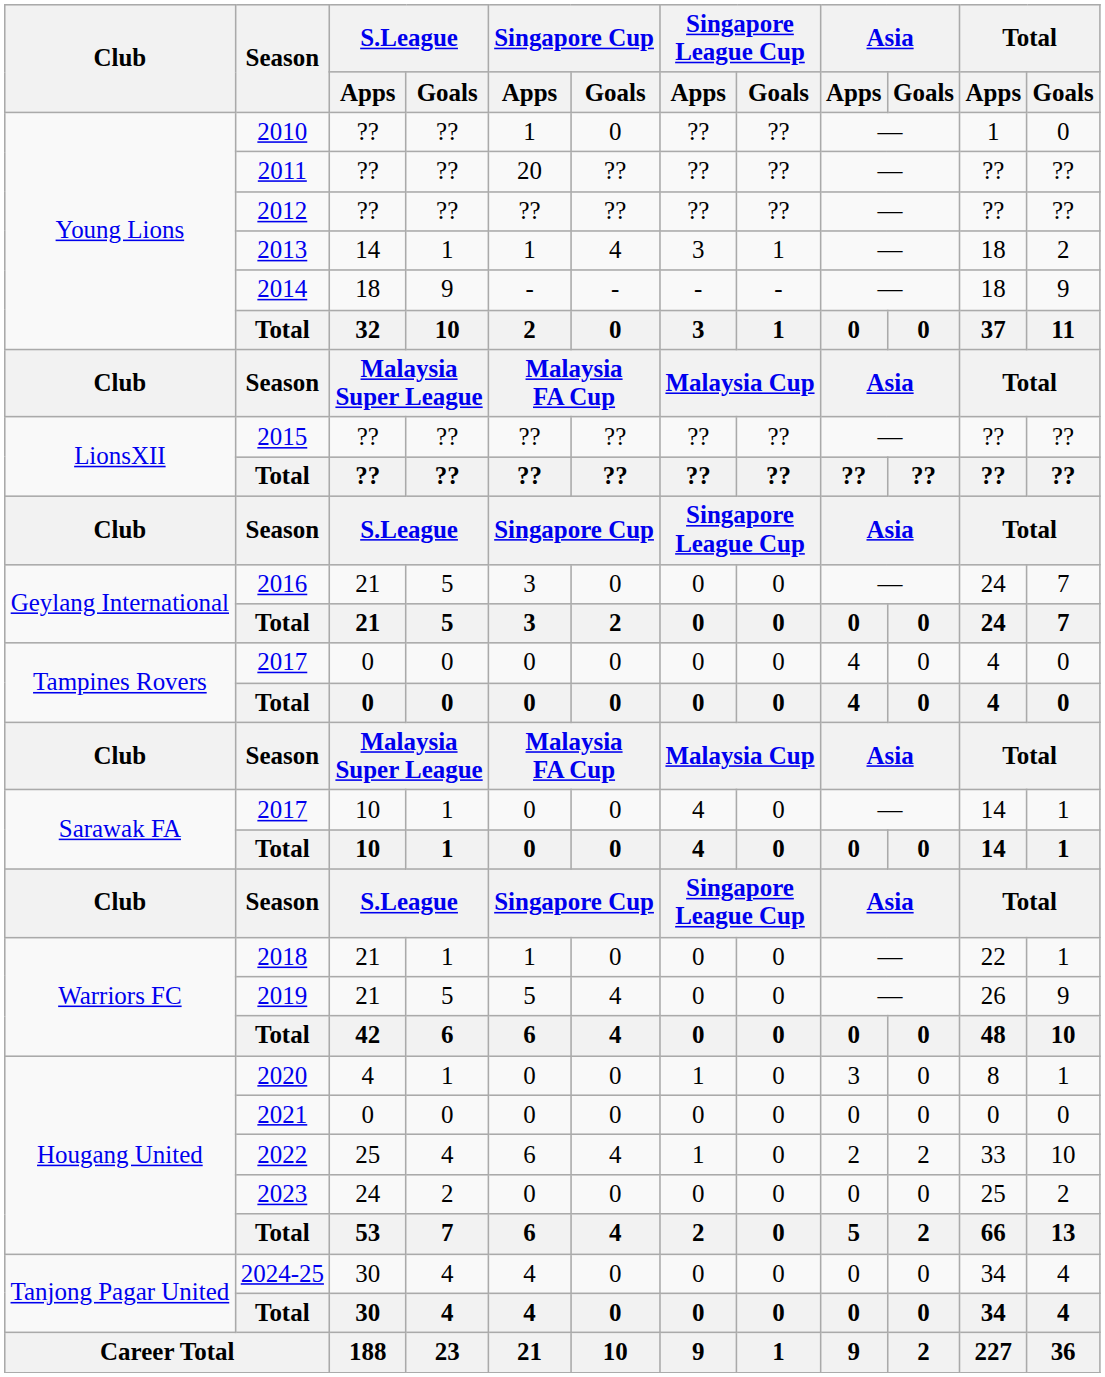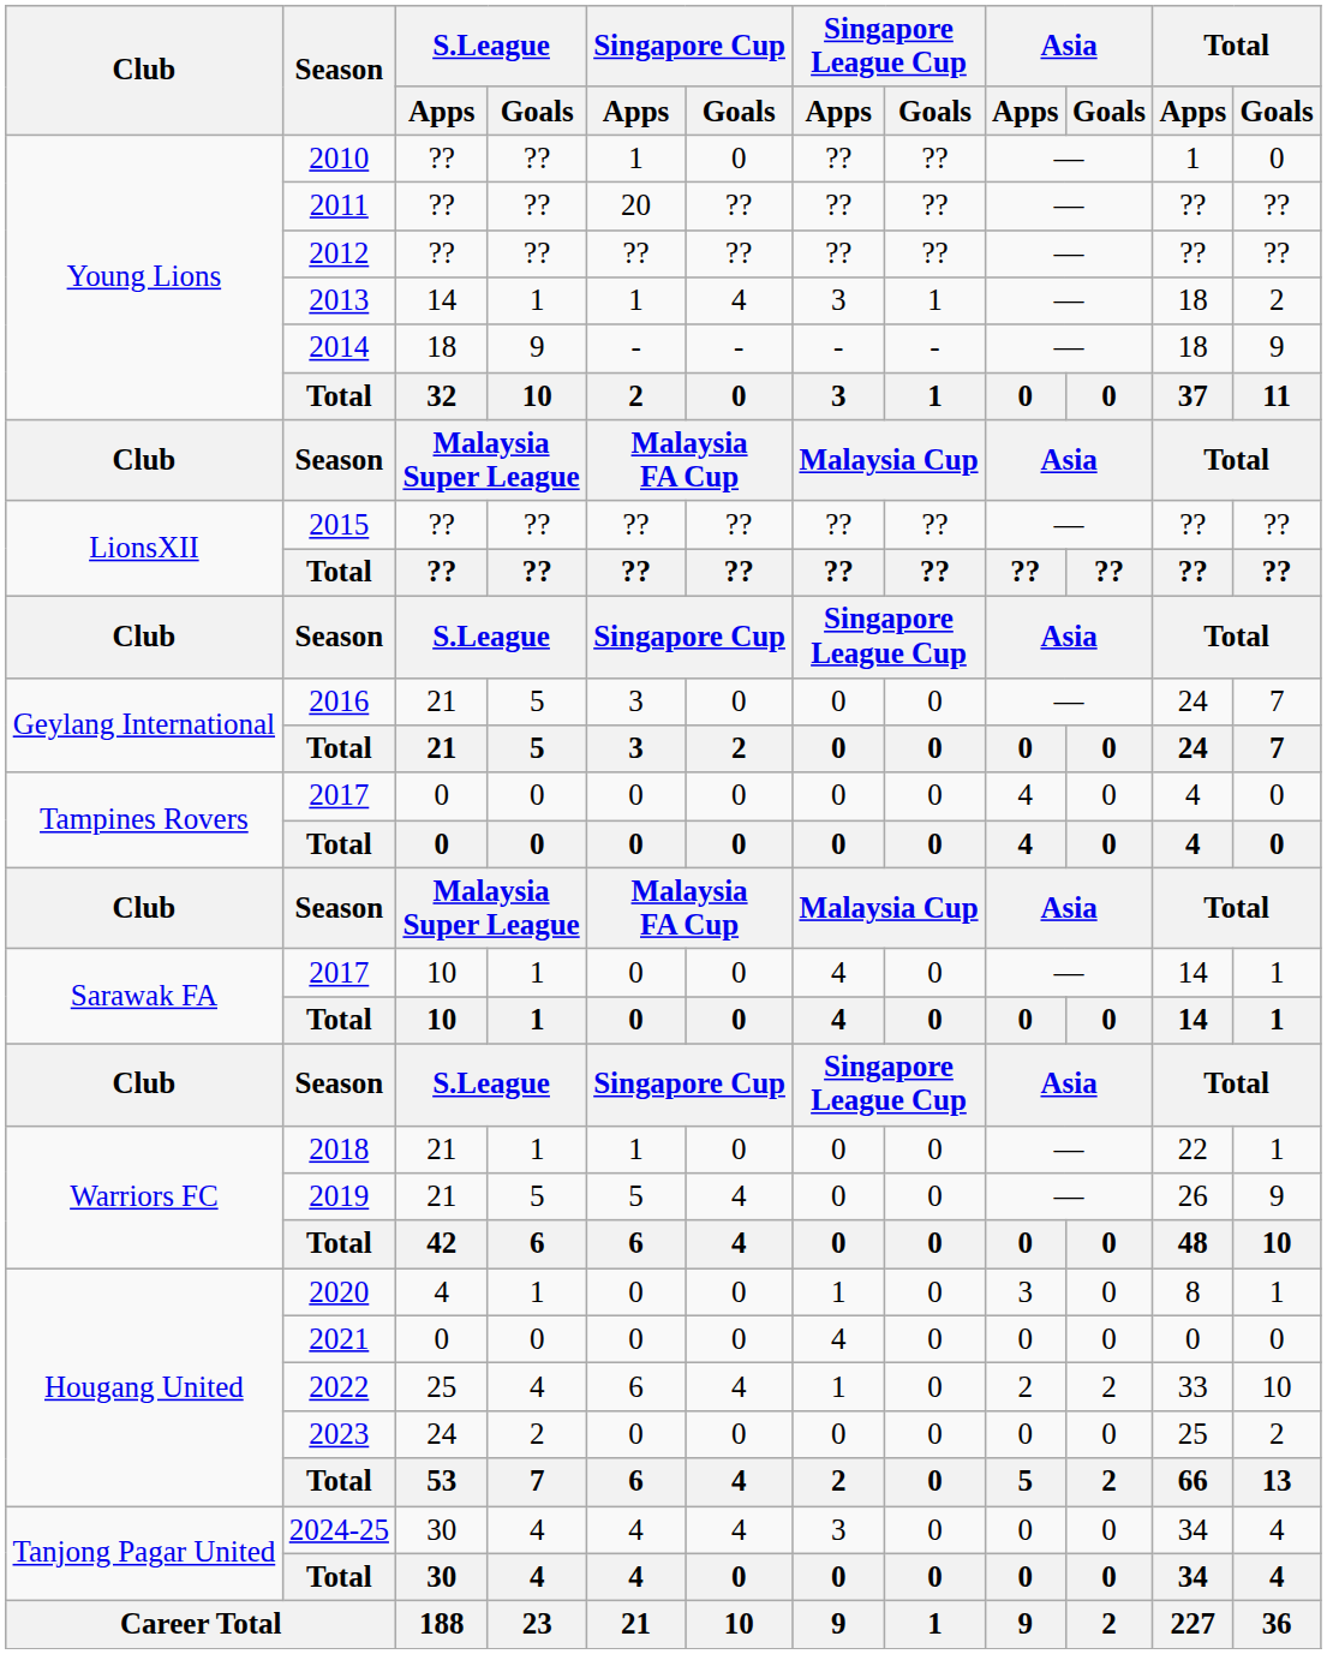 <table class="wikitable" style="text-align:center">
 <tr>
 <th rowspan="2">Club</th>
 <th rowspan="2">Season</th>
 <th colspan="2"><a href='#'>S.League</a></th>
 <th colspan="2"><a href='#'>Singapore Cup</a></th>
 <th colspan="2"><a href='#'>Singapore<br>League Cup</a></th>
 <th colspan="2"><a href='#'>Asia</a></th>
 <th colspan="2">Total</th>
 </tr>
 <tr>
 <th>Apps</th>
 <th>Goals</th>
 <th>Apps</th>
 <th>Goals</th>
 <th>Apps</th>
 <th>Goals</th>
 <th>Apps</th>
 <th>Goals</th>
 <th>Apps</th>
 <th>Goals</th>
 </tr>
 <tr>
 <td rowspan="6"><a href='#'>Young Lions</a></td>
 <td><a href='#'>2010</a></td>
 <td>??</td>
 <td>??</td>
 <td>1</td>
 <td>0</td>
 <td>??</td>
 <td>??</td>
 <td colspan='2'>—</td>
 <td>1</td>
 <td>0</td>
 </tr>
 <tr>
 <td><a href='#'>2011</a></td>
 <td>??</td>
 <td>??</td>
 <td>20</td>
 <td>??</td>
 <td>??</td>
 <td>??</td>
 <td colspan='2'>—</td>
 <td>??</td>
 <td>??</td>
 </tr>
 <tr>
 <td><a href='#'>2012</a></td>
 <td>??</td>
 <td>??</td>
 <td>??</td>
 <td>??</td>
 <td>??</td>
 <td>??</td>
 <td colspan='2'>—</td>
 <td>??</td>
 <td>??</td>
 </tr>
 <tr>
 <td><a href='#'>2013</a></td>
 <td>14</td>
 <td>1</td>
 <td>1</td>
 <td>4</td>
 <td>3</td>
 <td>1</td>
 <td colspan='2'>—</td>
 <td>18</td>
 <td>2</td>
 </tr>
 <tr>
 <td><a href='#'>2014</a></td>
 <td>18</td>
 <td>9</td>
 <td>-</td>
 <td>-</td>
 <td>-</td>
 <td>-</td>
 <td colspan='2'>—</td>
 <td>18</td>
 <td>9</td>
 </tr>
 <tr>
 <th>Total</th>
 <th>32</th>
 <th>10</th>
 <th>2</th>
 <th>0</th>
 <th>3</th>
 <th>1</th>
 <th>0</th>
 <th>0</th>
 <th>37</th>
 <th>11</th>
 </tr>
 <tr>
 <th>Club</th>
 <th>Season</th>
 <th colspan="2"><a href='#'>Malaysia<br>Super League</a></th>
 <th colspan="2"><a href='#'>Malaysia<br>FA Cup</a></th>
 <th colspan="2"><a href='#'>Malaysia Cup</a></th>
 <th colspan="2"><a href='#'>Asia</a></th>
 <th colspan="2">Total</th>
 </tr>
 <tr>
 <td rowspan="2"><a href='#'>LionsXII</a></td>
 <td><a href='#'>2015</a></td>
 <td>??</td>
 <td>??</td>
 <td>??</td>
 <td>??</td>
 <td>??</td>
 <td>??</td>
 <td colspan='2'>—</td>
 <td>??</td>
 <td>??</td>
 </tr>
 <tr>
 <th>Total</th>
 <th>??</th>
 <th>??</th>
 <th>??</th>
 <th>??</th>
 <th>??</th>
 <th>??</th>
 <th>??</th>
 <th>??</th>
 <th>??</th>
 <th>??</th>
 </tr>
 <tr>
 <th>Club</th>
 <th>Season</th>
 <th colspan="2"><a href='#'>S.League</a></th>
 <th colspan="2"><a href='#'>Singapore Cup</a></th>
 <th colspan="2"><a href='#'>Singapore<br>League Cup</a></th>
 <th colspan="2"><a href='#'>Asia</a></th>
 <th colspan="2">Total</th>
 </tr>
 <tr>
 <td rowspan="2"><a href='#'>Geylang International</a></td>
 <td><a href='#'>2016</a></td>
 <td>21</td>
 <td>5</td>
 <td>3</td>
 <td>0</td>
 <td>0</td>
 <td>0</td>
 <td colspan='2'>—</td>
 <td>24</td>
 <td>7</td>
 </tr>
 <tr>
 <th>Total</th>
 <th>21</th>
 <th>5</th>
 <th>3</th>
 <th>2</th>
 <th>0</th>
 <th>0</th>
 <th>0</th>
 <th>0</th>
 <th>24</th>
 <th>7</th>
 </tr>
 <tr>
 <td rowspan="2"><a href='#'>Tampines Rovers</a></td>
 <td><a href='#'>2017</a></td>
 <td>0</td>
 <td>0</td>
 <td>0</td>
 <td>0</td>
 <td>0</td>
 <td>0</td>
 <td>4</td>
 <td>0</td>
 <td>4</td>
 <td>0</td>
 </tr>
 <tr>
 <th>Total</th>
 <th>0</th>
 <th>0</th>
 <th>0</th>
 <th>0</th>
 <th>0</th>
 <th>0</th>
 <th>4</th>
 <th>0</th>
 <th>4</th>
 <th>0</th>
 </tr>
 <tr>
 <th>Club</th>
 <th>Season</th>
 <th colspan="2"><a href='#'>Malaysia<br>Super League</a></th>
 <th colspan="2"><a href='#'>Malaysia<br>FA Cup</a></th>
 <th colspan="2"><a href='#'>Malaysia Cup</a></th>
 <th colspan="2"><a href='#'>Asia</a></th>
 <th colspan="2">Total</th>
 </tr>
 <tr>
 <td rowspan="2"><a href='#'>Sarawak FA</a></td>
 <td><a href='#'>2017</a></td>
 <td>10</td>
 <td>1</td>
 <td>0</td>
 <td>0</td>
 <td>4</td>
 <td>0</td>
 <td colspan='2'>—</td>
 <td>14</td>
 <td>1</td>
 </tr>
 <tr>
 <th>Total</th>
 <th>10</th>
 <th>1</th>
 <th>0</th>
 <th>0</th>
 <th>4</th>
 <th>0</th>
 <th>0</th>
 <th>0</th>
 <th>14</th>
 <th>1</th>
 </tr>
 <tr>
 <th>Club</th>
 <th>Season</th>
 <th colspan="2"><a href='#'>S.League</a></th>
 <th colspan="2"><a href='#'>Singapore Cup</a></th>
 <th colspan="2"><a href='#'>Singapore<br>League Cup</a></th>
 <th colspan="2"><a href='#'>Asia</a></th>
 <th colspan="2">Total</th>
 </tr>
 <tr>
 <td rowspan="3"><a href='#'>Warriors FC</a></td>
 <td><a href='#'>2018</a></td>
 <td>21</td>
 <td>1</td>
 <td>1</td>
 <td>0</td>
 <td>0</td>
 <td>0</td>
 <td colspan='2'>—</td>
 <td>22</td>
 <td>1</td>
 </tr>
 <tr>
 <td><a href='#'>2019</a></td>
 <td>21</td>
 <td>5</td>
 <td>5</td>
 <td>4</td>
 <td>0</td>
 <td>0</td>
 <td colspan='2'>—</td>
 <td>26</td>
 <td>9</td>
 </tr>
 <tr>
 <th>Total</th>
 <th>42</th>
 <th>6</th>
 <th>6</th>
 <th>4</th>
 <th>0</th>
 <th>0</th>
 <th>0</th>
 <th>0</th>
 <th>48</th>
 <th>10</th>
 </tr>
 <tr>
 <td rowspan="5"><a href='#'>Hougang United</a></td>
 <td><a href='#'>2020</a></td>
 <td>4</td>
 <td>1</td>
 <td>0</td>
 <td>0</td>
 <td>1</td>
 <td>0</td>
 <td>3</td>
 <td>0</td>
 <td>8</td>
 <td>1</td>
 </tr>
 <tr>
 <td><a href='#'>2021</a></td>
 <td>0</td>
 <td>0</td>
 <td>0</td>
 <td>0</td>
-<td>0</td>
+<td>4</td>
 <td>0</td>
 <td>0</td>
 <td>0</td>
 <td>0</td>
 <td>0</td>
 </tr>
 <tr>
 <td><a href='#'>2022</a></td>
 <td>25</td>
 <td>4</td>
 <td>6</td>
 <td>4</td>
 <td>1</td>
 <td>0</td>
 <td>2</td>
 <td>2</td>
 <td>33</td>
 <td>10</td>
 </tr>
 <tr>
 <td><a href='#'>2023</a></td>
 <td>24</td>
 <td>2</td>
 <td>0</td>
 <td>0</td>
 <td>0</td>
 <td>0</td>
 <td>0</td>
 <td>0</td>
 <td>25</td>
 <td>2</td>
 </tr>
 <tr>
 <th>Total</th>
 <th>53</th>
 <th>7</th>
 <th>6</th>
 <th>4</th>
 <th>2</th>
 <th>0</th>
 <th>5</th>
 <th>2</th>
 <th>66</th>
 <th>13</th>
 </tr>
 <tr>
 <td rowspan="2"><a href='#'>Tanjong Pagar United</a></td>
 <td><a href='#'>2024-25</a></td>
 <td>30</td>
 <td>4</td>
 <td>4</td>
-<td>0</td>
-<td>0</td>
+<td>4</td>
+<td>3</td>
 <td>0</td>
 <td>0</td>
 <td>0</td>
 <td>34</td>
 <td>4</td>
 </tr>
 <tr>
 <th>Total</th>
 <th>30</th>
 <th>4</th>
 <th>4</th>
 <th>0</th>
 <th>0</th>
 <th>0</th>
 <th>0</th>
 <th>0</th>
 <th>34</th>
 <th>4</th>
 </tr>
 <tr>
 <th colspan="2">Career Total</th>
 <th>188</th>
 <th>23</th>
 <th>21</th>
 <th>10</th>
 <th>9</th>
 <th>1</th>
 <th>9</th>
 <th>2</th>
 <th>227</th>
 <th>36</th>
 </tr>
 <tr>
 </tr>
 </table>
